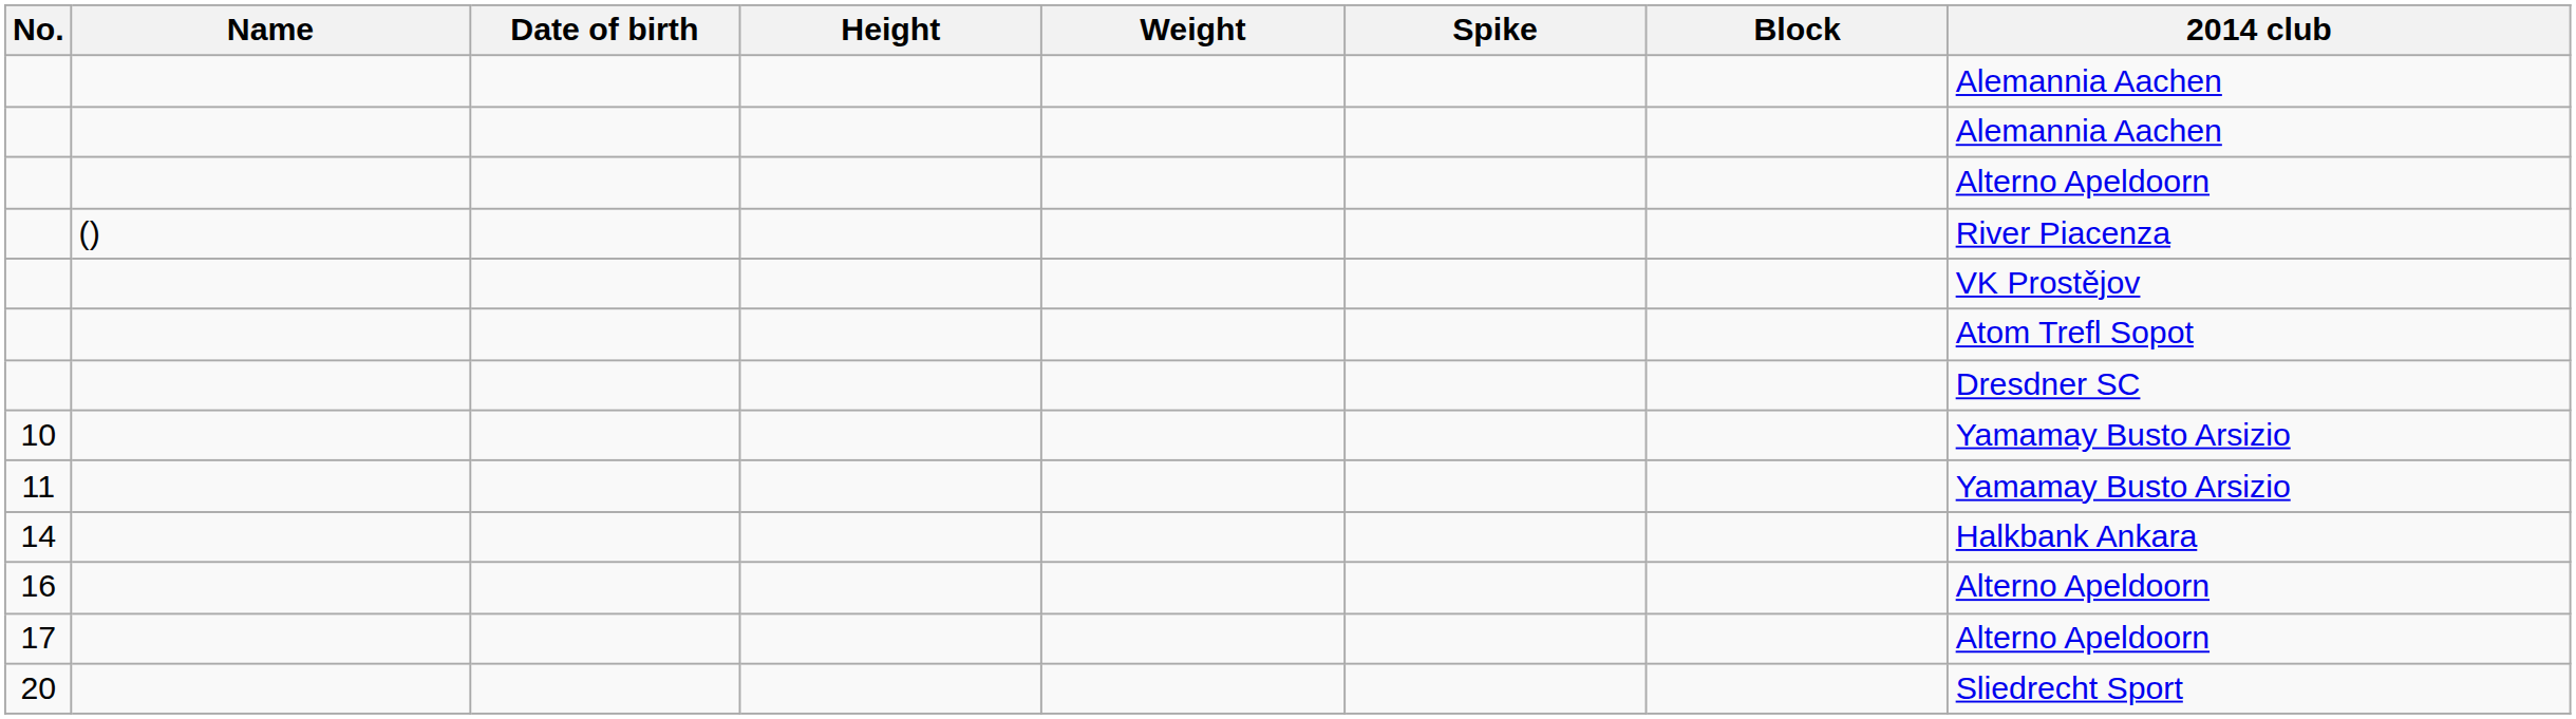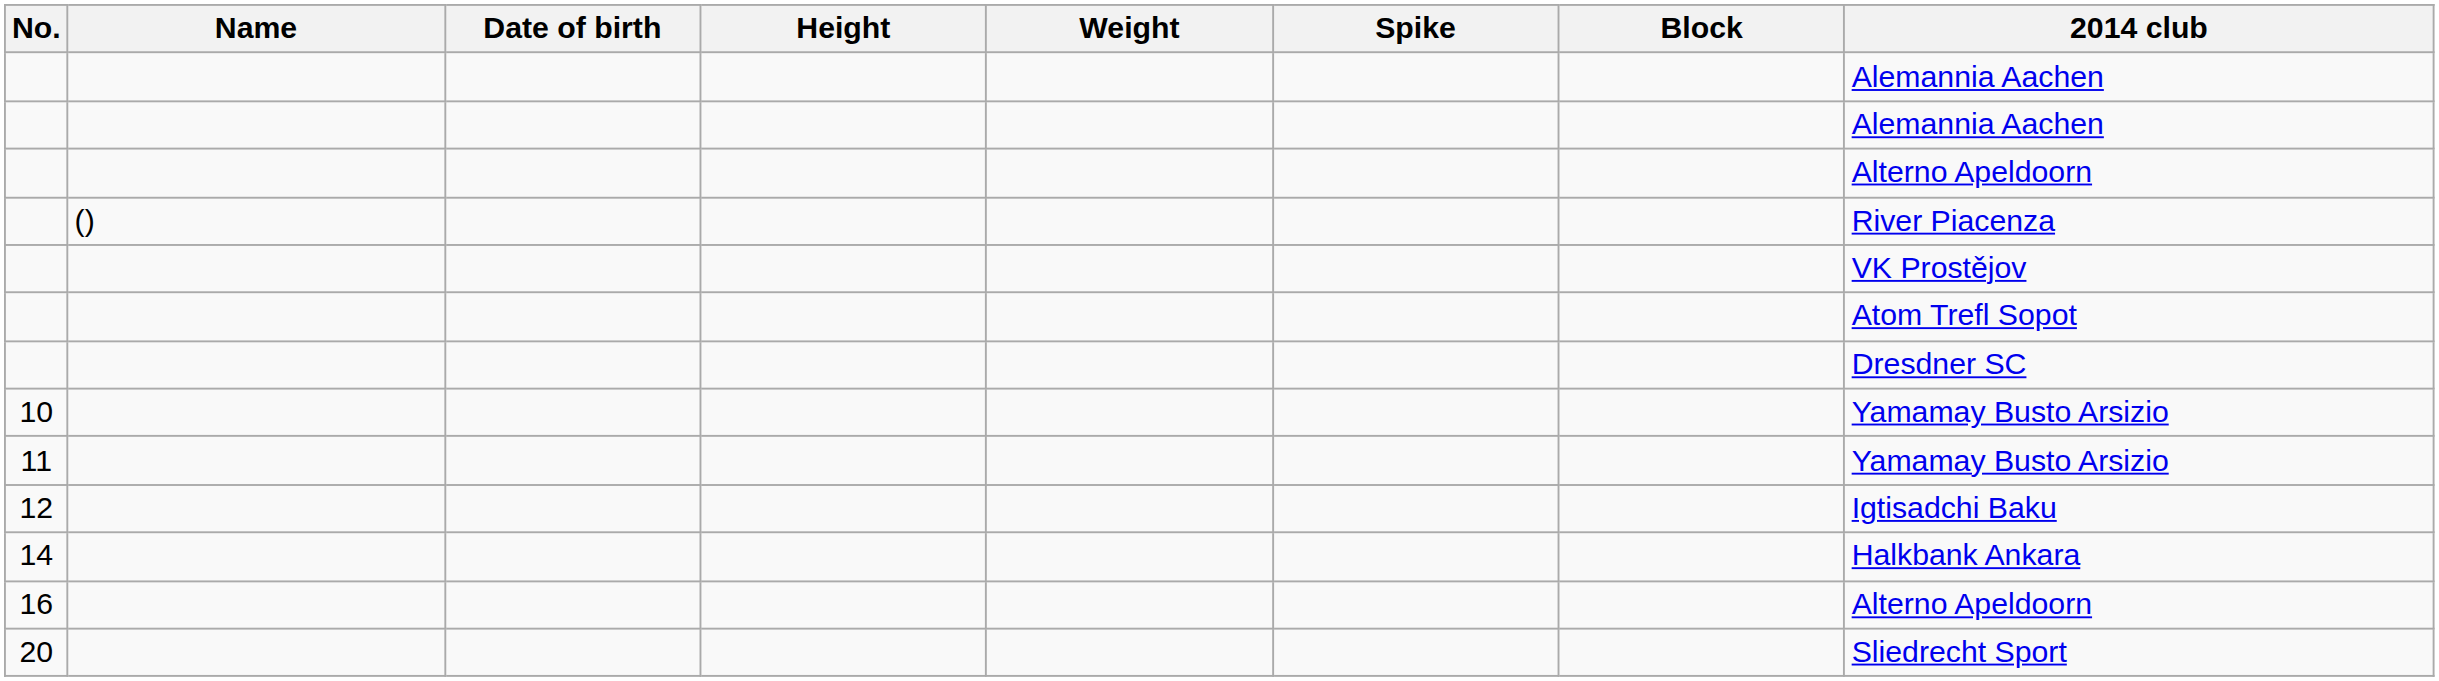 <table class="wikitable sortable" style="font-size:100%; text-align:center;">
 <tr>
 <th>No.</th>
 <th style="width:12em">Name</th>
 <th style="width:8em">Date of birth</th>
 <th style="width:9em">Height</th>
 <th style="width:9em">Weight</th>
 <th style="width:9em">Spike</th>
 <th style="width:9em">Block</th>
 <th style="width:19em">2014 club</th>
 </tr>
 <tr>
 <td></td>
 <td align=left></td>
 <td align=right></td>
 <td></td>
 <td></td>
 <td></td>
 <td></td>
 <td align=left> <a href='#'>Alemannia Aachen</a></td>
 </tr>
 <tr>
 <td></td>
 <td align=left></td>
 <td align=right></td>
 <td></td>
 <td></td>
 <td></td>
 <td></td>
 <td align=left> <a href='#'>Alemannia Aachen</a></td>
 </tr>
 <tr>
 <td></td>
 <td align=left></td>
 <td align=right></td>
 <td></td>
 <td></td>
 <td></td>
 <td></td>
 <td align=left> <a href='#'>Alterno Apeldoorn</a></td>
 </tr>
 <tr>
 <td></td>
 <td align=left> ()</td>
 <td align=right></td>
 <td></td>
 <td></td>
 <td></td>
 <td></td>
 <td align=left> <a href='#'>River Piacenza</a></td>
 </tr>
 <tr>
 <td></td>
 <td align=left></td>
 <td align=right></td>
 <td></td>
 <td></td>
 <td></td>
 <td></td>
 <td align=left> <a href='#'>VK Prostějov</a></td>
 </tr>
 <tr>
 <td></td>
 <td align=left></td>
 <td align=right></td>
 <td></td>
 <td></td>
 <td></td>
 <td></td>
 <td align=left> <a href='#'>Atom Trefl Sopot</a></td>
 </tr>
 <tr>
 <td></td>
 <td align=left></td>
 <td align=right></td>
 <td></td>
 <td></td>
 <td></td>
 <td></td>
 <td align=left> <a href='#'>Dresdner SC</a></td>
 </tr>
 <tr>
 <td>10</td>
 <td align=left></td>
 <td align=right></td>
 <td></td>
 <td></td>
 <td></td>
 <td></td>
 <td align=left> <a href='#'>Yamamay Busto Arsizio</a></td>
 </tr>
 <tr>
 <td>11</td>
 <td align=left></td>
 <td align=right></td>
 <td></td>
 <td></td>
 <td></td>
 <td></td>
 <td align=left> <a href='#'>Yamamay Busto Arsizio</a></td>
 </tr>
 <tr>
+<td>12</td>
+<td align=left></td>
+<td align=right></td>
+<td></td>
+<td></td>
+<td></td>
+<td></td>
+<td align=left> <a href='#'>Igtisadchi Baku</a></td>
+</tr>
+<tr>
 <td>14</td>
 <td align=left></td>
 <td align=right></td>
 <td></td>
 <td></td>
 <td></td>
 <td></td>
 <td align=left> <a href='#'>Halkbank Ankara</a></td>
 </tr>
 <tr>
 <td>16</td>
 <td align=left></td>
 <td align=right></td>
 <td></td>
 <td></td>
 <td></td>
 <td></td>
 <td align=left> <a href='#'>Alterno Apeldoorn</a></td>
 </tr>
 <tr>
-<td>17</td>
-<td align=left></td>
-<td align=right></td>
-<td></td>
-<td></td>
-<td></td>
-<td></td>
-<td align=left> <a href='#'>Alterno Apeldoorn</a></td>
-</tr>
-<tr>
 <td>20</td>
 <td align=left></td>
 <td align=right></td>
 <td></td>
 <td></td>
 <td></td>
 <td></td>
 <td align=left> <a href='#'>Sliedrecht Sport</a></td>
 </tr>
 </table>
